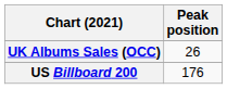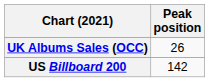 <table class="wikitable sortable plainrowheaders" style="text-align:center">
 <tr>
 <th scope="col">Chart (2021)</th>
 <th scope="col">Peak<br>position</th>
 </tr>
 <tr>
 </tr>
 <tr>
 </tr>
 <tr>
 <th scope="row"><a href='#'>UK Albums Sales</a> (<a href='#'>OCC</a>)</th>
 <td>26</td>
 </tr>
 <tr>
 </tr>
 <tr>
 </tr>
 <tr>
 <th scope="row">US <a href='#'><em>Billboard</em> 200</a></th>
-<td>176</td>
+<td>142</td>
 </tr>
 </table>
